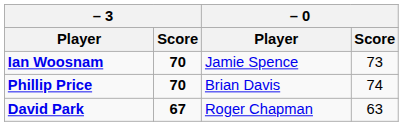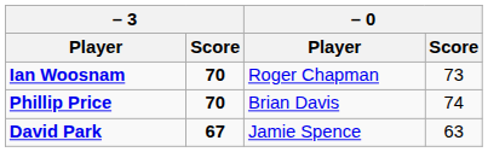 <table class=wikitable>
 <tr>
 <th colspan=2> – 3</th>
 <th colspan=2> – 0</th>
 </tr>
 <tr>
 <th width=155>Player</th>
 <th>Score</th>
 <th width=155>Player</th>
 <th>Score</th>
 </tr>
 <tr>
 <td><strong><a href='#'>Ian Woosnam</a></strong></td>
 <td align=center><strong>70</strong></td>
-<td><a href='#'>Jamie Spence</a></td>
+<td><a href='#'>Roger Chapman</a></td>
 <td align=center>73</td>
 </tr>
 <tr>
 <td><strong><a href='#'>Phillip Price</a></strong></td>
 <td align=center><strong>70</strong></td>
 <td><a href='#'>Brian Davis</a></td>
 <td align=center>74</td>
 </tr>
 <tr>
 <td><strong><a href='#'>David Park</a></strong></td>
 <td align=center><strong>67</strong></td>
-<td><a href='#'>Roger Chapman</a></td>
+<td><a href='#'>Jamie Spence</a></td>
 <td align=center>63</td>
 </tr>
 </table>
